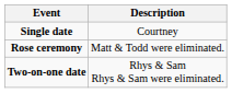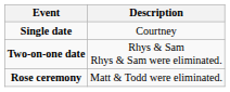 <table class="wikitable sortable" style="text-align:center;">
 <tr>
 <th>Event</th>
 <th>Description</th>
 </tr>
 <tr>
 <td><strong>Single date</strong></td>
 <td>Courtney</td>
 </tr>
 <tr>
+<td><strong>Two-on-one date</strong></td>
+<td>Rhys & Sam<br>Rhys & Sam were eliminated.</td>
+</tr>
+<tr>
 <td><strong>Rose ceremony</strong></td>
 <td>Matt & Todd were eliminated.</td>
 </tr>
-<tr>
-<td><strong>Two-on-one date</strong></td>
-<td>Rhys & Sam<br>Rhys & Sam were eliminated.</td>
-</tr>
 </table>
